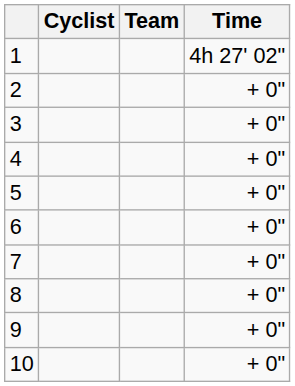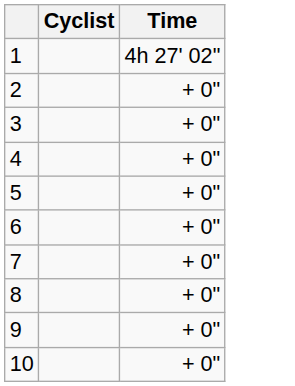 <table class="wikitable">
 <tr>
 <th></th>
 <th>Cyclist</th>
-<th>Team</th>
 <th>Time</th>
 </tr>
 <tr>
 <td>1</td>
-<td></td>
 <td></td>
 <td align="right">4h 27' 02"</td>
 </tr>
 <tr>
 <td>2</td>
 <td></td>
-<td></td>
 <td align="right">+ 0"</td>
 </tr>
 <tr>
 <td>3</td>
-<td></td>
 <td></td>
 <td align="right">+ 0"</td>
 </tr>
 <tr>
 <td>4</td>
 <td></td>
-<td></td>
 <td align="right">+ 0"</td>
 </tr>
 <tr>
 <td>5</td>
-<td></td>
 <td></td>
 <td align="right">+ 0"</td>
 </tr>
 <tr>
 <td>6</td>
 <td></td>
-<td></td>
 <td align="right">+ 0"</td>
 </tr>
 <tr>
 <td>7</td>
-<td></td>
 <td></td>
 <td align="right">+ 0"</td>
 </tr>
 <tr>
 <td>8</td>
 <td></td>
-<td></td>
 <td align="right">+ 0"</td>
 </tr>
 <tr>
 <td>9</td>
-<td></td>
 <td></td>
 <td align="right">+ 0"</td>
 </tr>
 <tr>
 <td>10</td>
 <td> </td>
-<td></td>
 <td align="right">+ 0"</td>
 </tr>
 </table>
